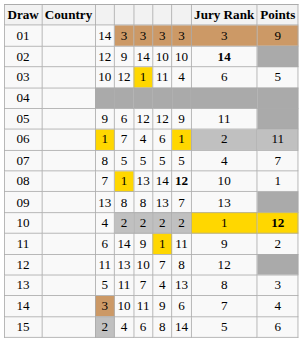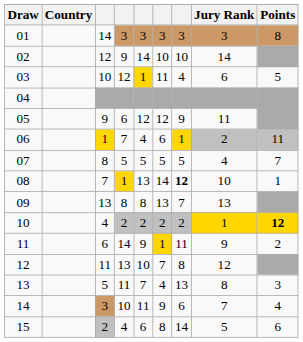 <table class="sortable wikitable collapsible plainrowheaders" style="text-align:center;">
 <tr>
 </tr>
 <tr>
 <th scope="col">Draw</th>
 <th scope="col">Country</th>
 <th scope="col"><small></small></th>
 <th scope="col"><small></small></th>
 <th scope="col"><small></small></th>
 <th scope="col"><small></small></th>
 <th scope="col"><small></small></th>
 <th scope="col">Jury Rank</th>
 <th scope="col">Points</th>
 </tr>
 <tr>
 <td>01</td>
 <td style="text-align:left;"></td>
 <td>14</td>
 <td style="background:#CC9966;">3</td>
 <td style="background:#CC9966;">3</td>
 <td style="background:#CC9966;">3</td>
 <td style="background:#CC9966;">3</td>
 <td style="background:#CC9966;">3</td>
-<td style="background:#CC9966;">9</td>
+<td style="background:#CC9966;">8</td>
 </tr>
 <tr>
 <td>02</td>
 <td style="text-align:left;"></td>
 <td>12</td>
 <td>9</td>
 <td>14</td>
 <td>10</td>
 <td>10</td>
-<td><strong>14</strong></td>
+<td>14</td>
 <td style="background:#AAAAAA;"></td>
 </tr>
 <tr>
 <td>03</td>
 <td style="text-align:left;"></td>
 <td>10</td>
 <td>12</td>
 <td style="background:gold;">1</td>
 <td>11</td>
 <td>4</td>
 <td>6</td>
 <td>5</td>
 </tr>
 <tr class="sortbottom">
 <td>04</td>
 <td style="text-align:left;"></td>
 <td style="background:#AAAAAA;"></td>
 <td style="background:#AAAAAA;"></td>
 <td style="background:#AAAAAA;"></td>
 <td style="background:#AAAAAA;"></td>
 <td style="background:#AAAAAA;"></td>
 <td style="background:#AAAAAA;"></td>
 <td style="background:#AAAAAA;"></td>
 </tr>
 <tr>
 <td>05</td>
 <td style="text-align:left;"></td>
 <td>9</td>
 <td>6</td>
 <td>12</td>
 <td>12</td>
 <td>9</td>
 <td>11</td>
 <td style="background:#AAAAAA;"></td>
 </tr>
 <tr>
 <td>06</td>
 <td style="text-align:left;"></td>
 <td style="background:gold;">1</td>
 <td>7</td>
 <td>4</td>
 <td>6</td>
 <td style="background:gold;">1</td>
 <td style="background:silver;">2</td>
 <td style="background:silver;">11</td>
 </tr>
 <tr>
 <td>07</td>
 <td style="text-align:left;"></td>
 <td>8</td>
 <td>5</td>
 <td>5</td>
 <td>5</td>
 <td>5</td>
 <td>4</td>
 <td>7</td>
 </tr>
 <tr>
 <td>08</td>
 <td style="text-align:left;"></td>
 <td>7</td>
 <td style="background:gold;">1</td>
 <td>13</td>
 <td>14</td>
 <td><strong>12</strong></td>
 <td>10</td>
 <td>1</td>
 </tr>
 <tr>
 <td>09</td>
 <td style="text-align:left;"></td>
 <td>13</td>
 <td>8</td>
 <td>8</td>
 <td>13</td>
 <td>7</td>
 <td>13</td>
 <td style="background:#AAAAAA;"></td>
 </tr>
 <tr>
 <td>10</td>
 <td style="text-align:left;"></td>
 <td>4</td>
 <td style="background:silver;">2</td>
 <td style="background:silver;">2</td>
 <td style="background:silver;">2</td>
 <td style="background:silver;">2</td>
 <td style="background:gold;">1</td>
 <td style="background:gold;"><strong>12</strong></td>
 </tr>
 <tr>
 <td>11</td>
 <td style="text-align:left;"></td>
 <td>6</td>
 <td>14</td>
 <td>9</td>
 <td style="background:gold;">1</td>
 <td>11</td>
 <td>9</td>
 <td>2</td>
 </tr>
 <tr>
 <td>12</td>
 <td style="text-align:left;"></td>
 <td>11</td>
 <td>13</td>
 <td>10</td>
 <td>7</td>
 <td>8</td>
 <td>12</td>
 <td style="background:#AAAAAA;"></td>
 </tr>
 <tr>
 <td>13</td>
 <td style="text-align:left;"></td>
 <td>5</td>
 <td>11</td>
 <td>7</td>
 <td>4</td>
 <td>13</td>
 <td>8</td>
 <td>3</td>
 </tr>
 <tr>
 <td>14</td>
 <td style="text-align:left;"></td>
 <td style="background:#CC9966;">3</td>
 <td>10</td>
 <td>11</td>
 <td>9</td>
 <td>6</td>
 <td>7</td>
 <td>4</td>
 </tr>
 <tr>
 <td>15</td>
 <td style="text-align:left;"></td>
 <td style="background:silver;">2</td>
 <td>4</td>
 <td>6</td>
 <td>8</td>
 <td>14</td>
 <td>5</td>
 <td>6</td>
 </tr>
 </table>
